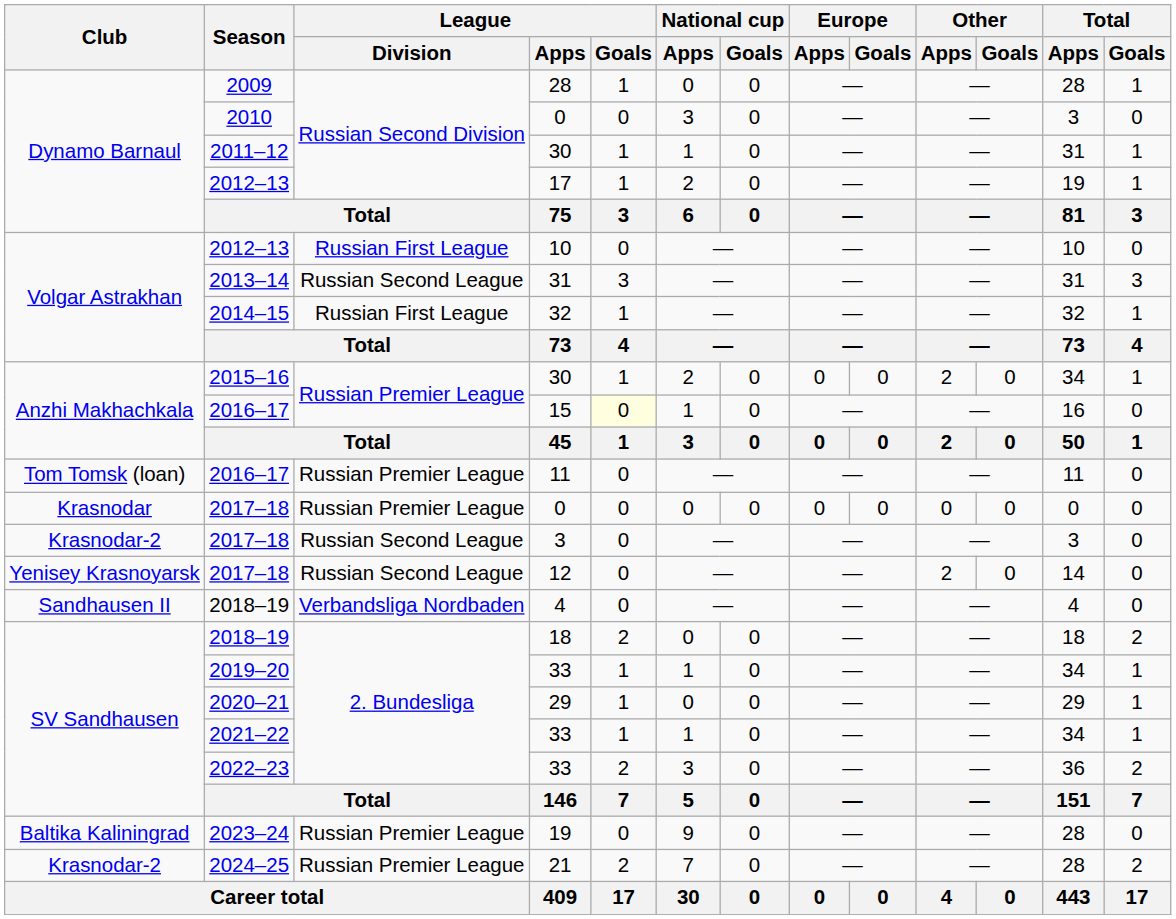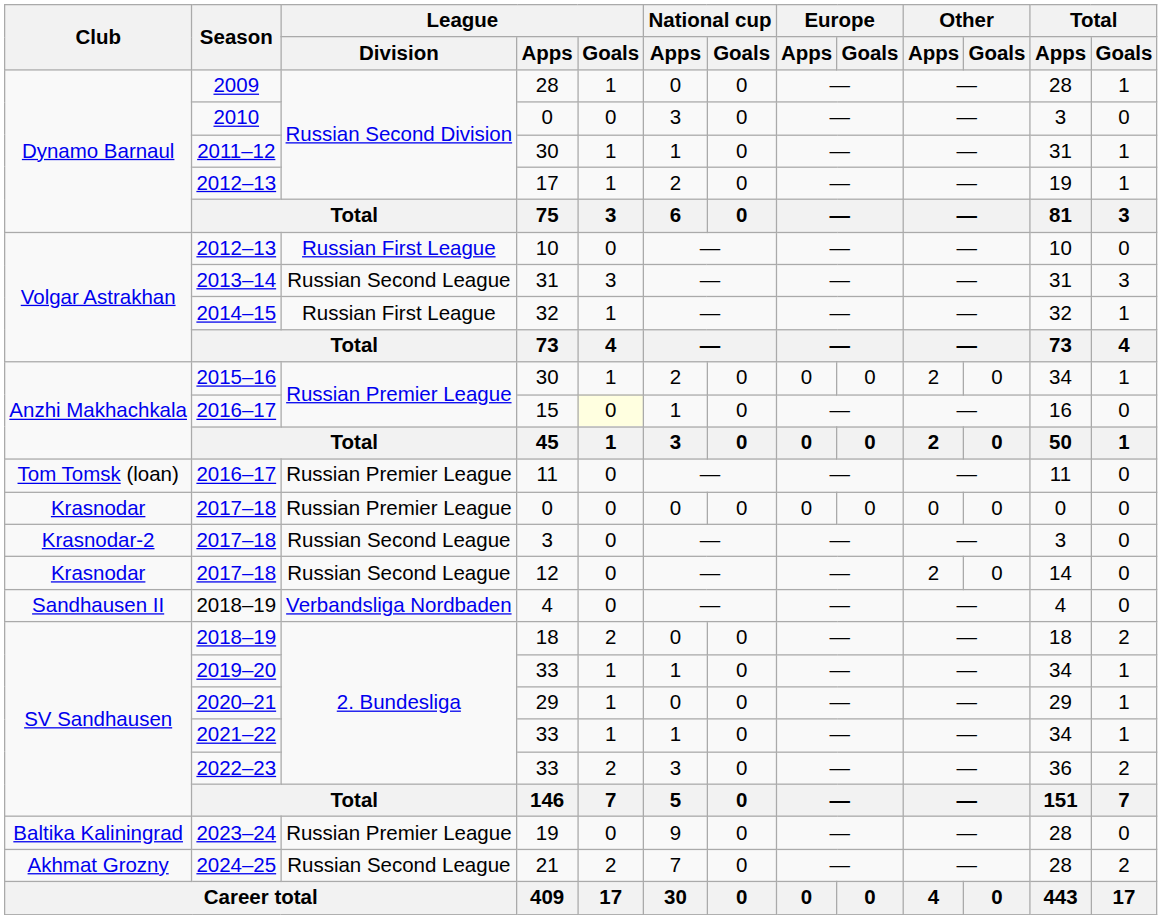 <table class="wikitable" style="text-align: center;">
 <tr>
 <th rowspan="2">Club</th>
 <th rowspan="2">Season</th>
 <th colspan="3">League</th>
 <th colspan="2">National cup</th>
 <th colspan="2">Europe</th>
 <th colspan="2">Other</th>
 <th colspan="2">Total</th>
 </tr>
 <tr>
 <th>Division</th>
 <th>Apps</th>
 <th>Goals</th>
 <th>Apps</th>
 <th>Goals</th>
 <th>Apps</th>
 <th>Goals</th>
 <th>Apps</th>
 <th>Goals</th>
 <th>Apps</th>
 <th>Goals</th>
 </tr>
 <tr>
 <td rowspan="5"><a href='#'>Dynamo Barnaul</a></td>
 <td><a href='#'>2009</a></td>
 <td rowspan="4"><a href='#'>Russian Second Division</a></td>
 <td>28</td>
 <td>1</td>
 <td>0</td>
 <td>0</td>
 <td colspan="2">—</td>
 <td colspan="2">—</td>
 <td>28</td>
 <td>1</td>
 </tr>
 <tr>
 <td><a href='#'>2010</a></td>
 <td>0</td>
 <td>0</td>
 <td>3</td>
 <td>0</td>
 <td colspan="2">—</td>
 <td colspan="2">—</td>
 <td>3</td>
 <td>0</td>
 </tr>
 <tr>
 <td><a href='#'>2011–12</a></td>
 <td>30</td>
 <td>1</td>
 <td>1</td>
 <td>0</td>
 <td colspan="2">—</td>
 <td colspan="2">—</td>
 <td>31</td>
 <td>1</td>
 </tr>
 <tr>
 <td><a href='#'>2012–13</a></td>
 <td>17</td>
 <td>1</td>
 <td>2</td>
 <td>0</td>
 <td colspan="2">—</td>
 <td colspan="2">—</td>
 <td>19</td>
 <td>1</td>
 </tr>
 <tr>
 <th colspan="2">Total</th>
 <th>75</th>
 <th>3</th>
 <th>6</th>
 <th>0</th>
 <th colspan="2">—</th>
 <th colspan="2">—</th>
 <th>81</th>
 <th>3</th>
 </tr>
 <tr>
 <td rowspan="4"><a href='#'>Volgar Astrakhan</a></td>
 <td><a href='#'>2012–13</a></td>
 <td><a href='#'>Russian First League</a></td>
 <td>10</td>
 <td>0</td>
 <td colspan="2">—</td>
 <td colspan="2">—</td>
 <td colspan="2">—</td>
 <td>10</td>
 <td>0</td>
 </tr>
 <tr>
 <td><a href='#'>2013–14</a></td>
 <td>Russian Second League</td>
 <td>31</td>
 <td>3</td>
 <td colspan="2">—</td>
 <td colspan="2">—</td>
 <td colspan="2">—</td>
 <td>31</td>
 <td>3</td>
 </tr>
 <tr>
 <td><a href='#'>2014–15</a></td>
 <td>Russian First League</td>
 <td>32</td>
 <td>1</td>
 <td colspan="2">—</td>
 <td colspan="2">—</td>
 <td colspan="2">—</td>
 <td>32</td>
 <td>1</td>
 </tr>
 <tr>
 <th colspan="2">Total</th>
 <th>73</th>
 <th>4</th>
 <th colspan="2">—</th>
 <th colspan="2">—</th>
 <th colspan="2">—</th>
 <th>73</th>
 <th>4</th>
 </tr>
 <tr>
 <td rowspan="3"><a href='#'>Anzhi Makhachkala</a></td>
 <td><a href='#'>2015–16</a></td>
 <td rowspan="2"><a href='#'>Russian Premier League</a></td>
 <td>30</td>
 <td>1</td>
 <td>2</td>
 <td>0</td>
 <td>0</td>
 <td>0</td>
 <td>2</td>
 <td>0</td>
 <td>34</td>
 <td>1</td>
 </tr>
 <tr>
 <td><a href='#'>2016–17</a></td>
 <td>15</td>
 <td style="background: lightyellow;">0</td>
 <td>1</td>
 <td>0</td>
 <td colspan="2">—</td>
 <td colspan="2">—</td>
 <td>16</td>
 <td>0</td>
 </tr>
 <tr>
 <th colspan="2">Total</th>
 <th>45</th>
 <th>1</th>
 <th>3</th>
 <th>0</th>
 <th>0</th>
 <th>0</th>
 <th>2</th>
 <th>0</th>
 <th>50</th>
 <th>1</th>
 </tr>
 <tr>
 <td><a href='#'>Tom Tomsk</a> (loan)</td>
 <td><a href='#'>2016–17</a></td>
 <td>Russian Premier League</td>
 <td>11</td>
 <td>0</td>
 <td colspan="2">—</td>
 <td colspan="2">—</td>
 <td colspan="2">—</td>
 <td>11</td>
 <td>0</td>
 </tr>
 <tr>
 <td><a href='#'>Krasnodar</a></td>
 <td><a href='#'>2017–18</a></td>
 <td>Russian Premier League</td>
 <td>0</td>
 <td>0</td>
 <td>0</td>
 <td>0</td>
 <td>0</td>
 <td>0</td>
 <td>0</td>
 <td>0</td>
 <td>0</td>
 <td>0</td>
 </tr>
 <tr>
 <td><a href='#'>Krasnodar-2</a></td>
 <td><a href='#'>2017–18</a></td>
 <td>Russian Second League</td>
 <td>3</td>
 <td>0</td>
 <td colspan="2">—</td>
 <td colspan="2">—</td>
 <td colspan="2">—</td>
 <td>3</td>
 <td>0</td>
 </tr>
 <tr>
-<td><a href='#'>Yenisey Krasnoyarsk</a></td>
+<td><a href='#'>Krasnodar</a></td>
 <td><a href='#'>2017–18</a></td>
 <td>Russian Second League</td>
 <td>12</td>
 <td>0</td>
 <td colspan="2">—</td>
 <td colspan="2">—</td>
 <td>2</td>
 <td>0</td>
 <td>14</td>
 <td>0</td>
 </tr>
 <tr>
 <td><a href='#'>Sandhausen II</a></td>
 <td>2018–19</td>
 <td><a href='#'>Verbandsliga Nordbaden</a></td>
 <td>4</td>
 <td>0</td>
 <td colspan="2">—</td>
 <td colspan="2">—</td>
 <td colspan="2">—</td>
 <td>4</td>
 <td>0</td>
 </tr>
 <tr>
 <td rowspan="6"><a href='#'>SV Sandhausen</a></td>
 <td><a href='#'>2018–19</a></td>
 <td rowspan="5"><a href='#'>2. Bundesliga</a></td>
 <td>18</td>
 <td>2</td>
 <td>0</td>
 <td>0</td>
 <td colspan="2">—</td>
 <td colspan="2">—</td>
 <td>18</td>
 <td>2</td>
 </tr>
 <tr>
 <td><a href='#'>2019–20</a></td>
 <td>33</td>
 <td>1</td>
 <td>1</td>
 <td>0</td>
 <td colspan="2">—</td>
 <td colspan="2">—</td>
 <td>34</td>
 <td>1</td>
 </tr>
 <tr>
 <td><a href='#'>2020–21</a></td>
 <td>29</td>
 <td>1</td>
 <td>0</td>
 <td>0</td>
 <td colspan="2">—</td>
 <td colspan="2">—</td>
 <td>29</td>
 <td>1</td>
 </tr>
 <tr>
 <td><a href='#'>2021–22</a></td>
 <td>33</td>
 <td>1</td>
 <td>1</td>
 <td>0</td>
 <td colspan="2">—</td>
 <td colspan="2">—</td>
 <td>34</td>
 <td>1</td>
 </tr>
 <tr>
 <td><a href='#'>2022–23</a></td>
 <td>33</td>
 <td>2</td>
 <td>3</td>
 <td>0</td>
 <td colspan="2">—</td>
 <td colspan="2">—</td>
 <td>36</td>
 <td>2</td>
 </tr>
 <tr>
 <th colspan="2">Total</th>
 <th>146</th>
 <th>7</th>
 <th>5</th>
 <th>0</th>
 <th colspan="2">—</th>
 <th colspan="2">—</th>
 <th>151</th>
 <th>7</th>
 </tr>
 <tr>
 <td><a href='#'>Baltika Kaliningrad</a></td>
 <td><a href='#'>2023–24</a></td>
 <td>Russian Premier League</td>
 <td>19</td>
 <td>0</td>
 <td>9</td>
 <td>0</td>
 <td colspan="2">—</td>
 <td colspan="2">—</td>
 <td>28</td>
 <td>0</td>
 </tr>
 <tr>
-<td><a href='#'>Krasnodar-2</a></td>
+<td><a href='#'>Akhmat Grozny</a></td>
 <td><a href='#'>2024–25</a></td>
-<td>Russian Premier League</td>
+<td>Russian Second League</td>
 <td>21</td>
 <td>2</td>
 <td>7</td>
 <td>0</td>
 <td colspan="2">—</td>
 <td colspan="2">—</td>
 <td>28</td>
 <td>2</td>
 </tr>
 <tr>
 <th colspan="3">Career total</th>
 <th>409</th>
 <th>17</th>
 <th>30</th>
 <th>0</th>
 <th>0</th>
 <th>0</th>
 <th>4</th>
 <th>0</th>
 <th>443</th>
 <th>17</th>
 </tr>
 </table>
